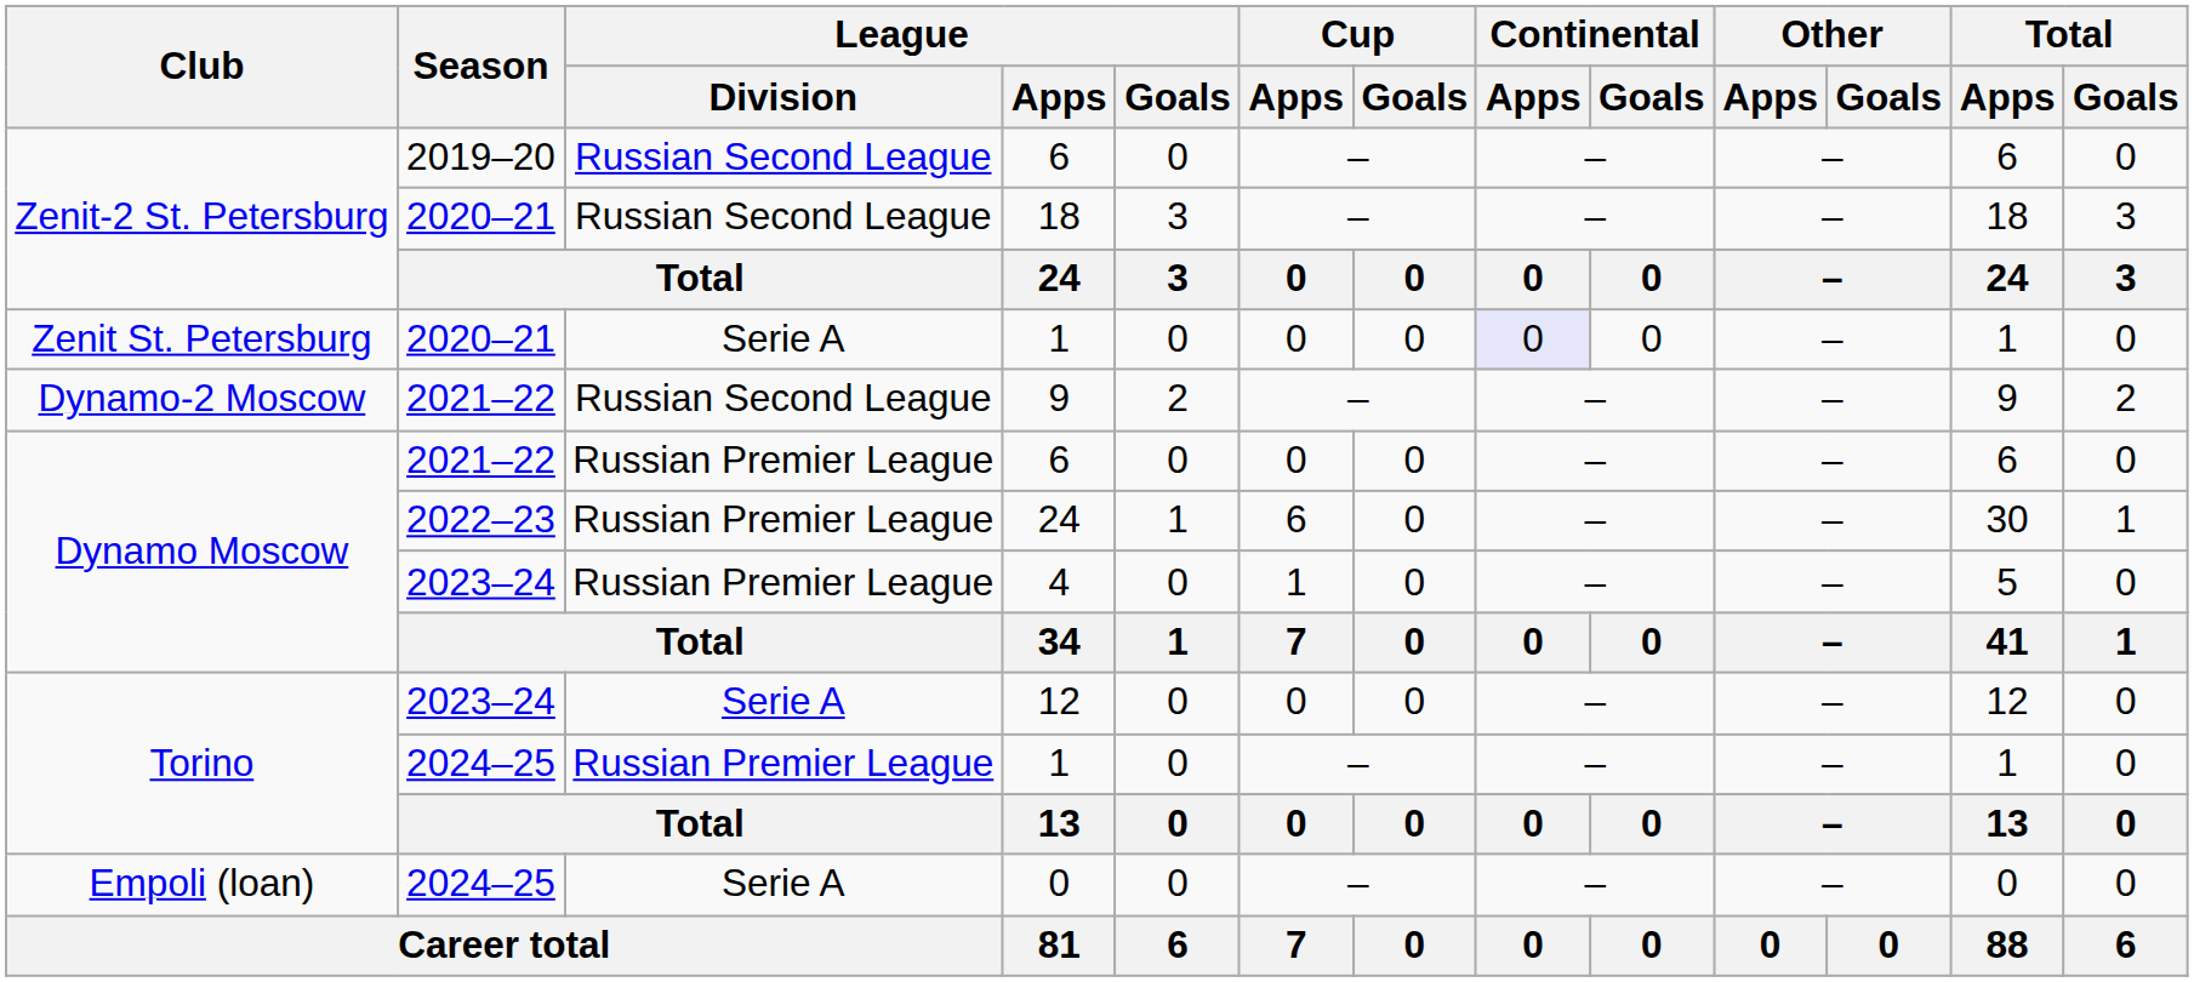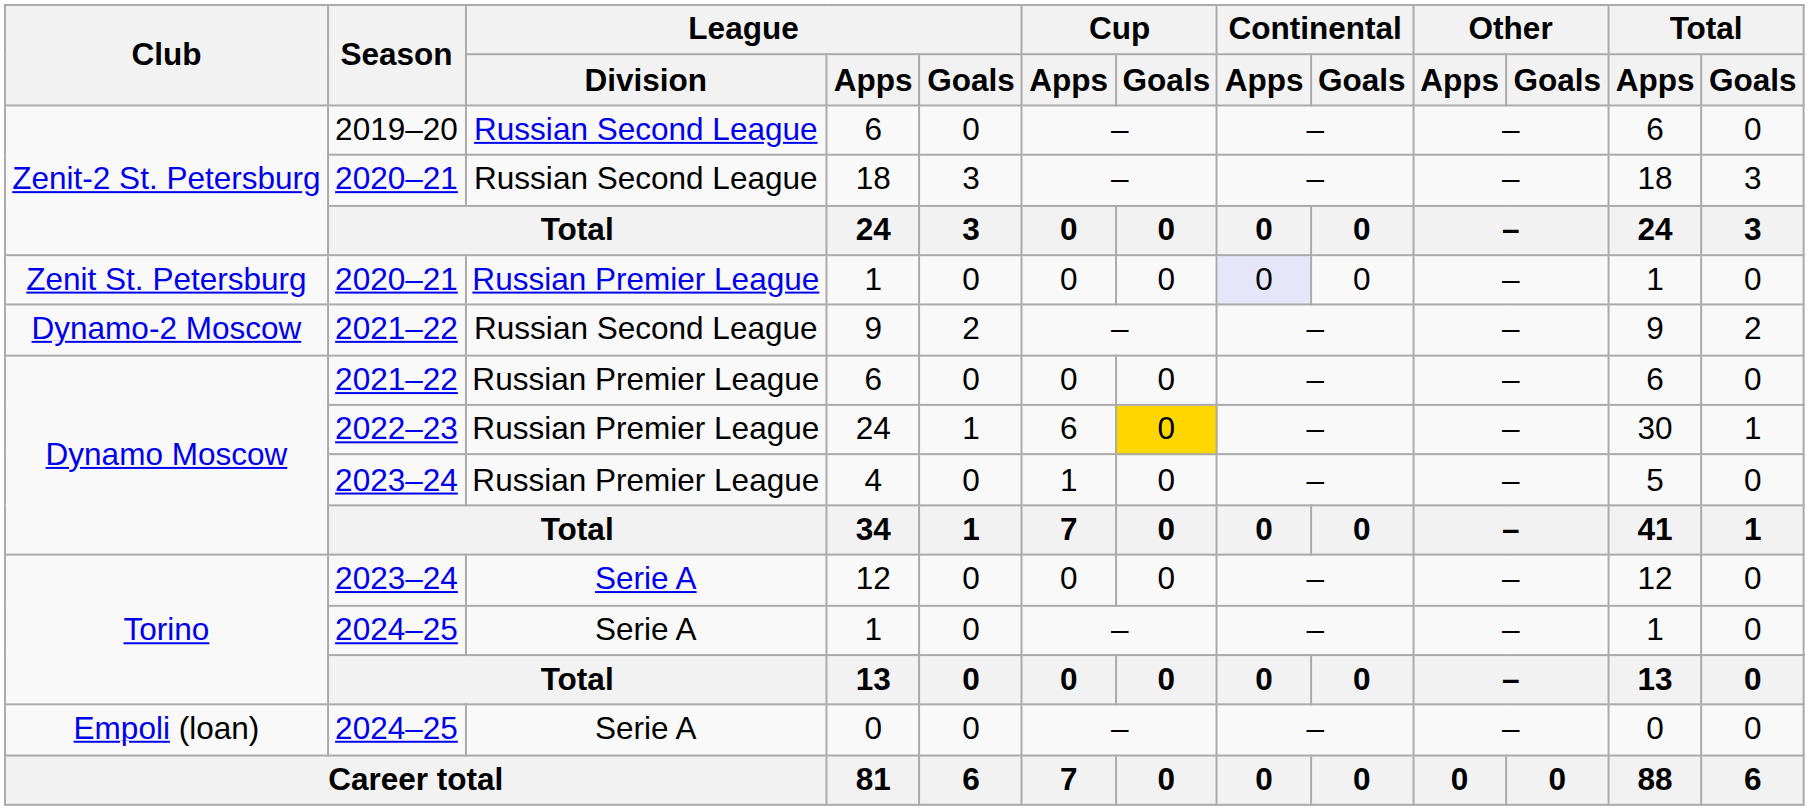 <table class="wikitable" style="text-align: center;">
 <tr>
 <th rowspan=2>Club</th>
 <th rowspan=2>Season</th>
 <th colspan=3>League</th>
 <th colspan=2>Cup</th>
 <th colspan=2>Continental</th>
 <th colspan=2>Other</th>
 <th colspan=2>Total</th>
 </tr>
 <tr>
 <th>Division</th>
 <th>Apps</th>
 <th>Goals</th>
 <th>Apps</th>
 <th>Goals</th>
 <th>Apps</th>
 <th>Goals</th>
 <th>Apps</th>
 <th>Goals</th>
 <th>Apps</th>
 <th>Goals</th>
 </tr>
 <tr>
 <td rowspan=3><a href='#'>Zenit-2 St. Petersburg</a></td>
 <td>2019–20</td>
 <td><a href='#'>Russian Second League</a></td>
 <td>6</td>
 <td>0</td>
 <td colspan=2>–</td>
 <td colspan=2>–</td>
 <td colspan=2>–</td>
 <td>6</td>
 <td>0</td>
 </tr>
 <tr>
 <td><a href='#'>2020–21</a></td>
 <td>Russian Second League</td>
 <td>18</td>
 <td>3</td>
 <td colspan=2>–</td>
 <td colspan=2>–</td>
 <td colspan=2>–</td>
 <td>18</td>
 <td>3</td>
 </tr>
 <tr>
 <th colspan=2>Total</th>
 <th>24</th>
 <th>3</th>
 <th>0</th>
 <th>0</th>
 <th>0</th>
 <th>0</th>
 <th colspan=2>–</th>
 <th>24</th>
 <th>3</th>
 </tr>
 <tr>
 <td><a href='#'>Zenit St. Petersburg</a></td>
 <td><a href='#'>2020–21</a></td>
-<td>Serie A</td>
+<td><a href='#'>Russian Premier League</a></td>
 <td>1</td>
 <td>0</td>
 <td>0</td>
 <td>0</td>
 <td style="background: lavender;">0</td>
 <td>0</td>
 <td colspan=2>–</td>
 <td>1</td>
 <td>0</td>
 </tr>
 <tr>
 <td><a href='#'>Dynamo-2 Moscow</a></td>
 <td><a href='#'>2021–22</a></td>
 <td>Russian Second League</td>
 <td>9</td>
 <td>2</td>
 <td colspan=2>–</td>
 <td colspan=2>–</td>
 <td colspan=2>–</td>
 <td>9</td>
 <td>2</td>
 </tr>
 <tr>
 <td rowspan="4"><a href='#'>Dynamo Moscow</a></td>
 <td><a href='#'>2021–22</a></td>
 <td>Russian Premier League</td>
 <td>6</td>
 <td>0</td>
 <td>0</td>
 <td>0</td>
 <td colspan=2>–</td>
 <td colspan=2>–</td>
 <td>6</td>
 <td>0</td>
 </tr>
 <tr>
 <td><a href='#'>2022–23</a></td>
 <td>Russian Premier League</td>
 <td>24</td>
 <td>1</td>
 <td>6</td>
-<td>0</td>
+<td style="background: gold;">0</td>
 <td colspan=2>–</td>
 <td colspan=2>–</td>
 <td>30</td>
 <td>1</td>
 </tr>
 <tr>
 <td><a href='#'>2023–24</a></td>
 <td>Russian Premier League</td>
 <td>4</td>
 <td>0</td>
 <td>1</td>
 <td>0</td>
 <td colspan=2>–</td>
 <td colspan=2>–</td>
 <td>5</td>
 <td>0</td>
 </tr>
 <tr>
 <th colspan=2>Total</th>
 <th>34</th>
 <th>1</th>
 <th>7</th>
 <th>0</th>
 <th>0</th>
 <th>0</th>
 <th colspan=2>–</th>
 <th>41</th>
 <th>1</th>
 </tr>
 <tr>
 <td rowspan=3><a href='#'>Torino</a></td>
 <td><a href='#'>2023–24</a></td>
 <td><a href='#'>Serie A</a></td>
 <td>12</td>
 <td>0</td>
 <td>0</td>
 <td>0</td>
 <td colspan=2>–</td>
 <td colspan=2>–</td>
 <td>12</td>
 <td>0</td>
 </tr>
 <tr>
 <td><a href='#'>2024–25</a></td>
-<td><a href='#'>Russian Premier League</a></td>
+<td>Serie A</td>
 <td>1</td>
 <td>0</td>
 <td colspan=2>–</td>
 <td colspan=2>–</td>
 <td colspan=2>–</td>
 <td>1</td>
 <td>0</td>
 </tr>
 <tr>
 <th colspan=2>Total</th>
 <th>13</th>
 <th>0</th>
 <th>0</th>
 <th>0</th>
 <th>0</th>
 <th>0</th>
 <th colspan=2>–</th>
 <th>13</th>
 <th>0</th>
 </tr>
 <tr>
 <td><a href='#'>Empoli</a> (loan)</td>
 <td><a href='#'>2024–25</a></td>
 <td>Serie A</td>
 <td>0</td>
 <td>0</td>
 <td colspan=2>–</td>
 <td colspan=2>–</td>
 <td colspan=2>–</td>
 <td>0</td>
 <td>0</td>
 </tr>
 <tr>
 <th colspan=3>Career total</th>
 <th>81</th>
 <th>6</th>
 <th>7</th>
 <th>0</th>
 <th>0</th>
 <th>0</th>
 <th>0</th>
 <th>0</th>
 <th>88</th>
 <th>6</th>
 </tr>
 </table>
